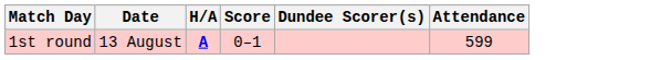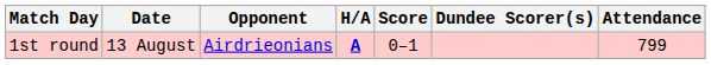 <table class="wikitable" style="text-align:center">
 <tr>
 <th>Match Day</th>
 <th>Date</th>
+<th>Opponent</th>
 <th>H/A</th>
 <th>Score</th>
 <th>Dundee Scorer(s)</th>
 <th>Attendance</th>
 </tr>
 <tr bgcolor="#FFCCCC">
 <td>1st round</td>
 <td align="left">13 August</td>
+<td align="left"><a href='#'>Airdrieonians</a></td>
 <td><strong><a href='#'>A</a></strong></td>
 <td>0–1</td>
 <td align="left"></td>
-<td>599</td>
+<td>799</td>
 </tr>
 </table>
